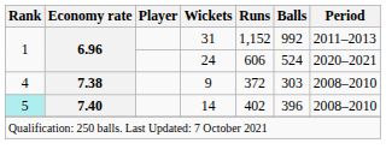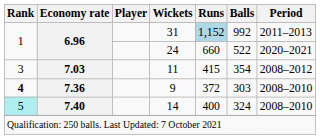 <table class="wikitable">
 <tr>
 <th>Rank</th>
 <th>Economy rate</th>
 <th>Player</th>
 <th>Wickets</th>
 <th>Runs</th>
 <th>Balls</th>
 <th>Period</th>
 </tr>
 <tr>
 <td style="text-align:center" rowspan=2>1</td>
 <th scope=row style=text-align:center; rowspan=2>6.96</th>
 <td></td>
 <td style="text-align:center">31</td>
-<td style="text-align:center">1,152</td>
+<td style="background: lightblue; text-align:center">1,152</td>
 <td style="text-align:center">992</td>
 <td>2011–2013</td>
 </tr>
 <tr>
 <td></td>
 <td style="text-align:center">24</td>
-<td style="text-align:center">606</td>
-<td style="text-align:center">524</td>
+<td style="text-align:center">660</td>
+<td style="text-align:center">522</td>
 <td>2020–2021</td>
 </tr>
 <tr>
-<td style="text-align:center">4</td>
-<th scope=row style=text-align:center;>7.38</th>
+<td style="text-align:center">3</td>
+<th scope=row style=text-align:center;>7.03</th>
+<td></td>
+<td style="text-align:center">11</td>
+<td style="text-align:center">415</td>
+<td style="text-align:center">354</td>
+<td>2008–2012</td>
+</tr>
+<tr>
+<td style="text-align:center"><strong>4</strong></td>
+<th scope=row style=text-align:center;>7.36</th>
 <td></td>
 <td style="text-align:center">9</td>
 <td style="text-align:center">372</td>
 <td style="text-align:center">303</td>
 <td>2008–2010</td>
 </tr>
 <tr>
 <td style="background: paleturquoise; text-align:center">5</td>
 <th scope=row style=text-align:center;>7.40</th>
 <td></td>
 <td style="text-align:center">14</td>
-<td style="text-align:center">402</td>
-<td style="text-align:center">396</td>
+<td style="text-align:center">400</td>
+<td style="text-align:center">324</td>
 <td>2008–2010</td>
 </tr>
 <tr>
 </tr>
 <tr class=sortbottom>
 <td colspan=7><small>Qualification: 250 balls. Last Updated: 7 October 2021</small></td>
 </tr>
 </table>
